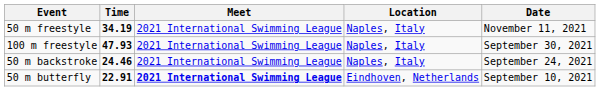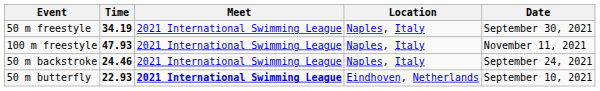 <table class="wikitable">
 <tr>
 <th>Event</th>
 <th>Time</th>
 <th>Meet</th>
 <th>Location</th>
 <th>Date</th>
 </tr>
 <tr>
 <td>50 m freestyle</td>
 <td style="text-align:center;"><strong>34.19</strong></td>
 <td><a href='#'>2021 International Swimming League</a></td>
 <td><a href='#'>Naples</a>, <a href='#'>Italy</a></td>
-<td>November 11, 2021</td>
+<td>September 30, 2021</td>
 </tr>
 <tr>
 <td>100 m freestyle</td>
 <td style="text-align:center;"><strong>47.93</strong></td>
 <td><a href='#'>2021 International Swimming League</a></td>
 <td><a href='#'>Naples</a>, <a href='#'>Italy</a></td>
-<td>September 30, 2021</td>
+<td>November 11, 2021</td>
 </tr>
 <tr>
 <td>50 m backstroke</td>
 <td style="text-align:center;"><strong>24.46</strong></td>
 <td><a href='#'>2021 International Swimming League</a></td>
 <td><a href='#'>Naples</a>, <a href='#'>Italy</a></td>
 <td>September 24, 2021</td>
 </tr>
 <tr>
 <td>50 m butterfly</td>
-<td style="text-align:center;"><strong>22.91</strong></td>
+<td style="text-align:center;"><strong>22.93</strong></td>
 <td><strong><a href='#'>2021 International Swimming League</a></strong></td>
 <td><a href='#'>Eindhoven</a>, <a href='#'>Netherlands</a></td>
 <td>September 10, 2021</td>
 </tr>
 </table>
